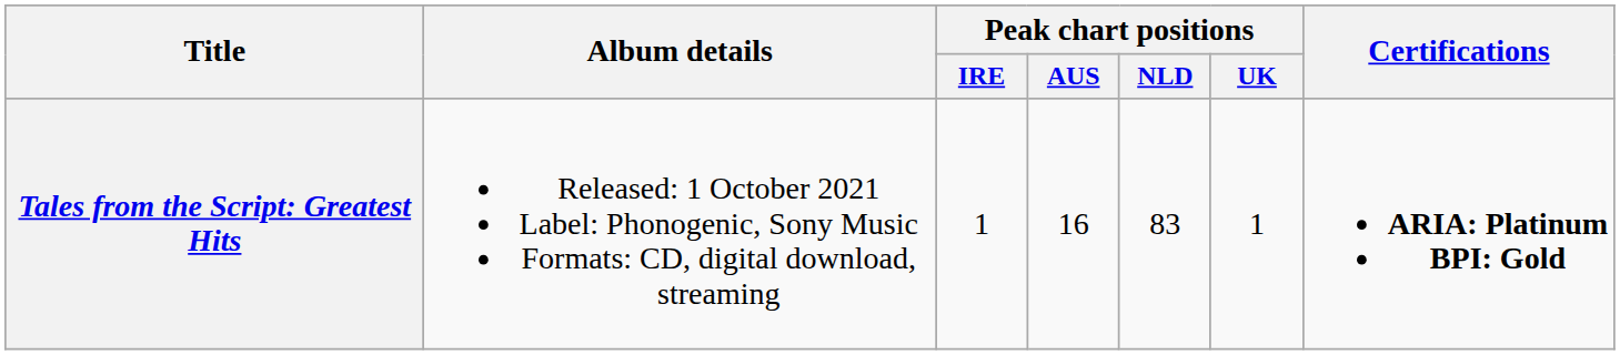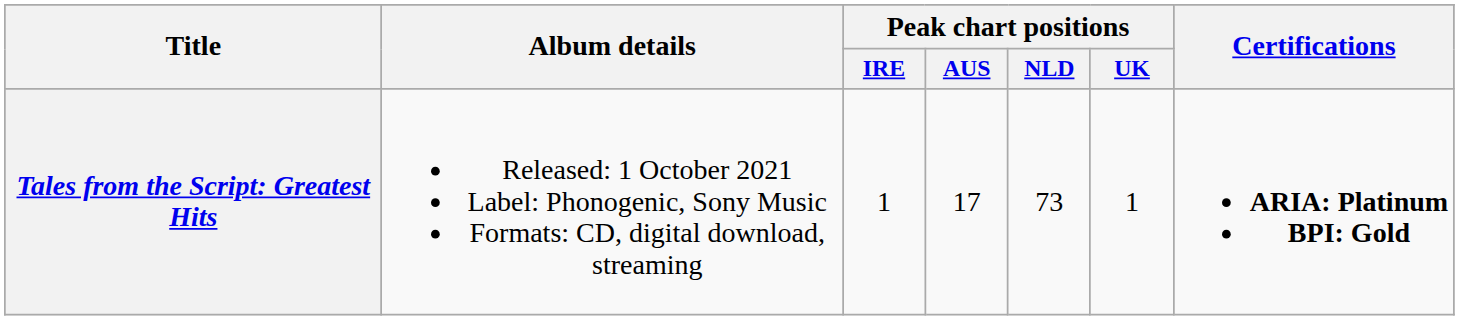 <table class="wikitable plainrowheaders" style="text-align:center;">
 <tr>
 <th scope="col" rowspan="2" style="width:13em;">Title</th>
 <th scope="col" rowspan="2" style="width:16em;">Album details</th>
 <th scope="col" colspan="4">Peak chart positions</th>
 <th scope="col" rowspan="2"><a href='#'>Certifications</a></th>
 </tr>
 <tr>
 <th scope="col" style="width:3em;font-size:85%;"><a href='#'>IRE</a><br></th>
 <th scope="col" style="width:3em;font-size:85%;"><a href='#'>AUS</a><br></th>
 <th scope="col" style="width:3em;font-size:85%;"><a href='#'>NLD</a><br></th>
 <th scope="col" style="width:3em;font-size:85%;"><a href='#'>UK</a><br></th>
 </tr>
 <tr>
 <th scope="row"><em><a href='#'>Tales from the Script: Greatest Hits</a></em></th>
 <td><br><ul><li>Released: 1 October 2021</li><li>Label: Phonogenic, Sony Music</li><li>Formats: CD, digital download, streaming</li></ul></td>
 <td>1</td>
-<td>16</td>
-<td>83</td>
+<td>17</td>
+<td>73</td>
 <td>1</td>
 <td><strong><br><ul><li>ARIA: Platinum</li><li>BPI: Gold</li></ul></strong></td>
 </tr>
 </table>
